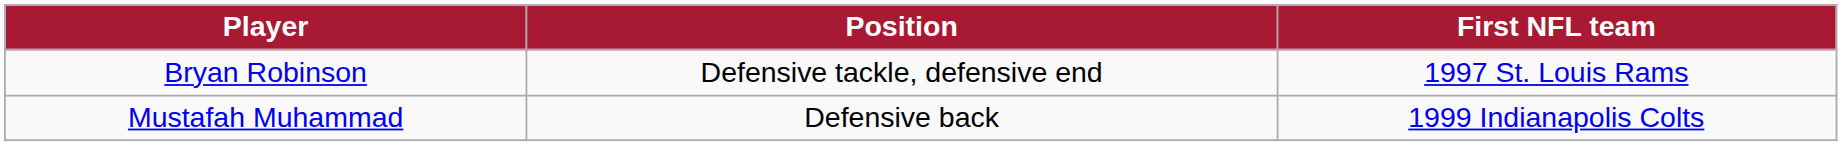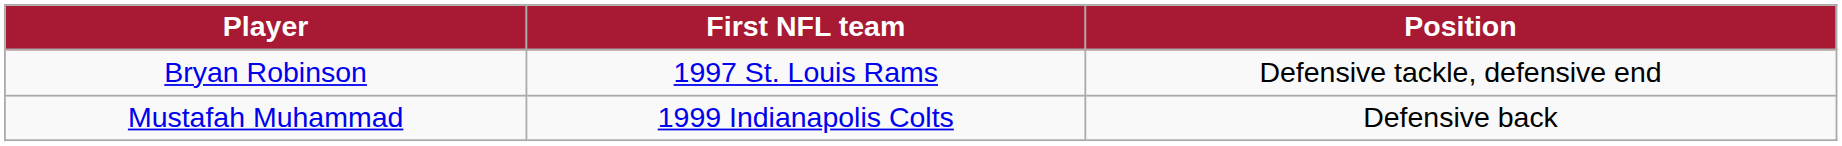 <table class="wikitable" width="65%">
 <tr align="center"  style="background:#A81933;color:#FFFFFF;">
 <td><strong>Player</strong></td>
+<td><strong>First NFL team</strong></td>
 <td><strong>Position</strong></td>
-<td><strong>First NFL team</strong></td>
 </tr>
 <tr align="center" bgcolor="">
 <td><a href='#'>Bryan Robinson</a></td>
+<td><a href='#'>1997 St. Louis Rams</a></td>
 <td>Defensive tackle, defensive end</td>
-<td><a href='#'>1997 St. Louis Rams</a></td>
 </tr>
 <tr align="center" bgcolor="">
 <td><a href='#'>Mustafah Muhammad</a></td>
+<td><a href='#'>1999 Indianapolis Colts</a></td>
 <td>Defensive back</td>
-<td><a href='#'>1999 Indianapolis Colts</a></td>
 </tr>
 </table>
